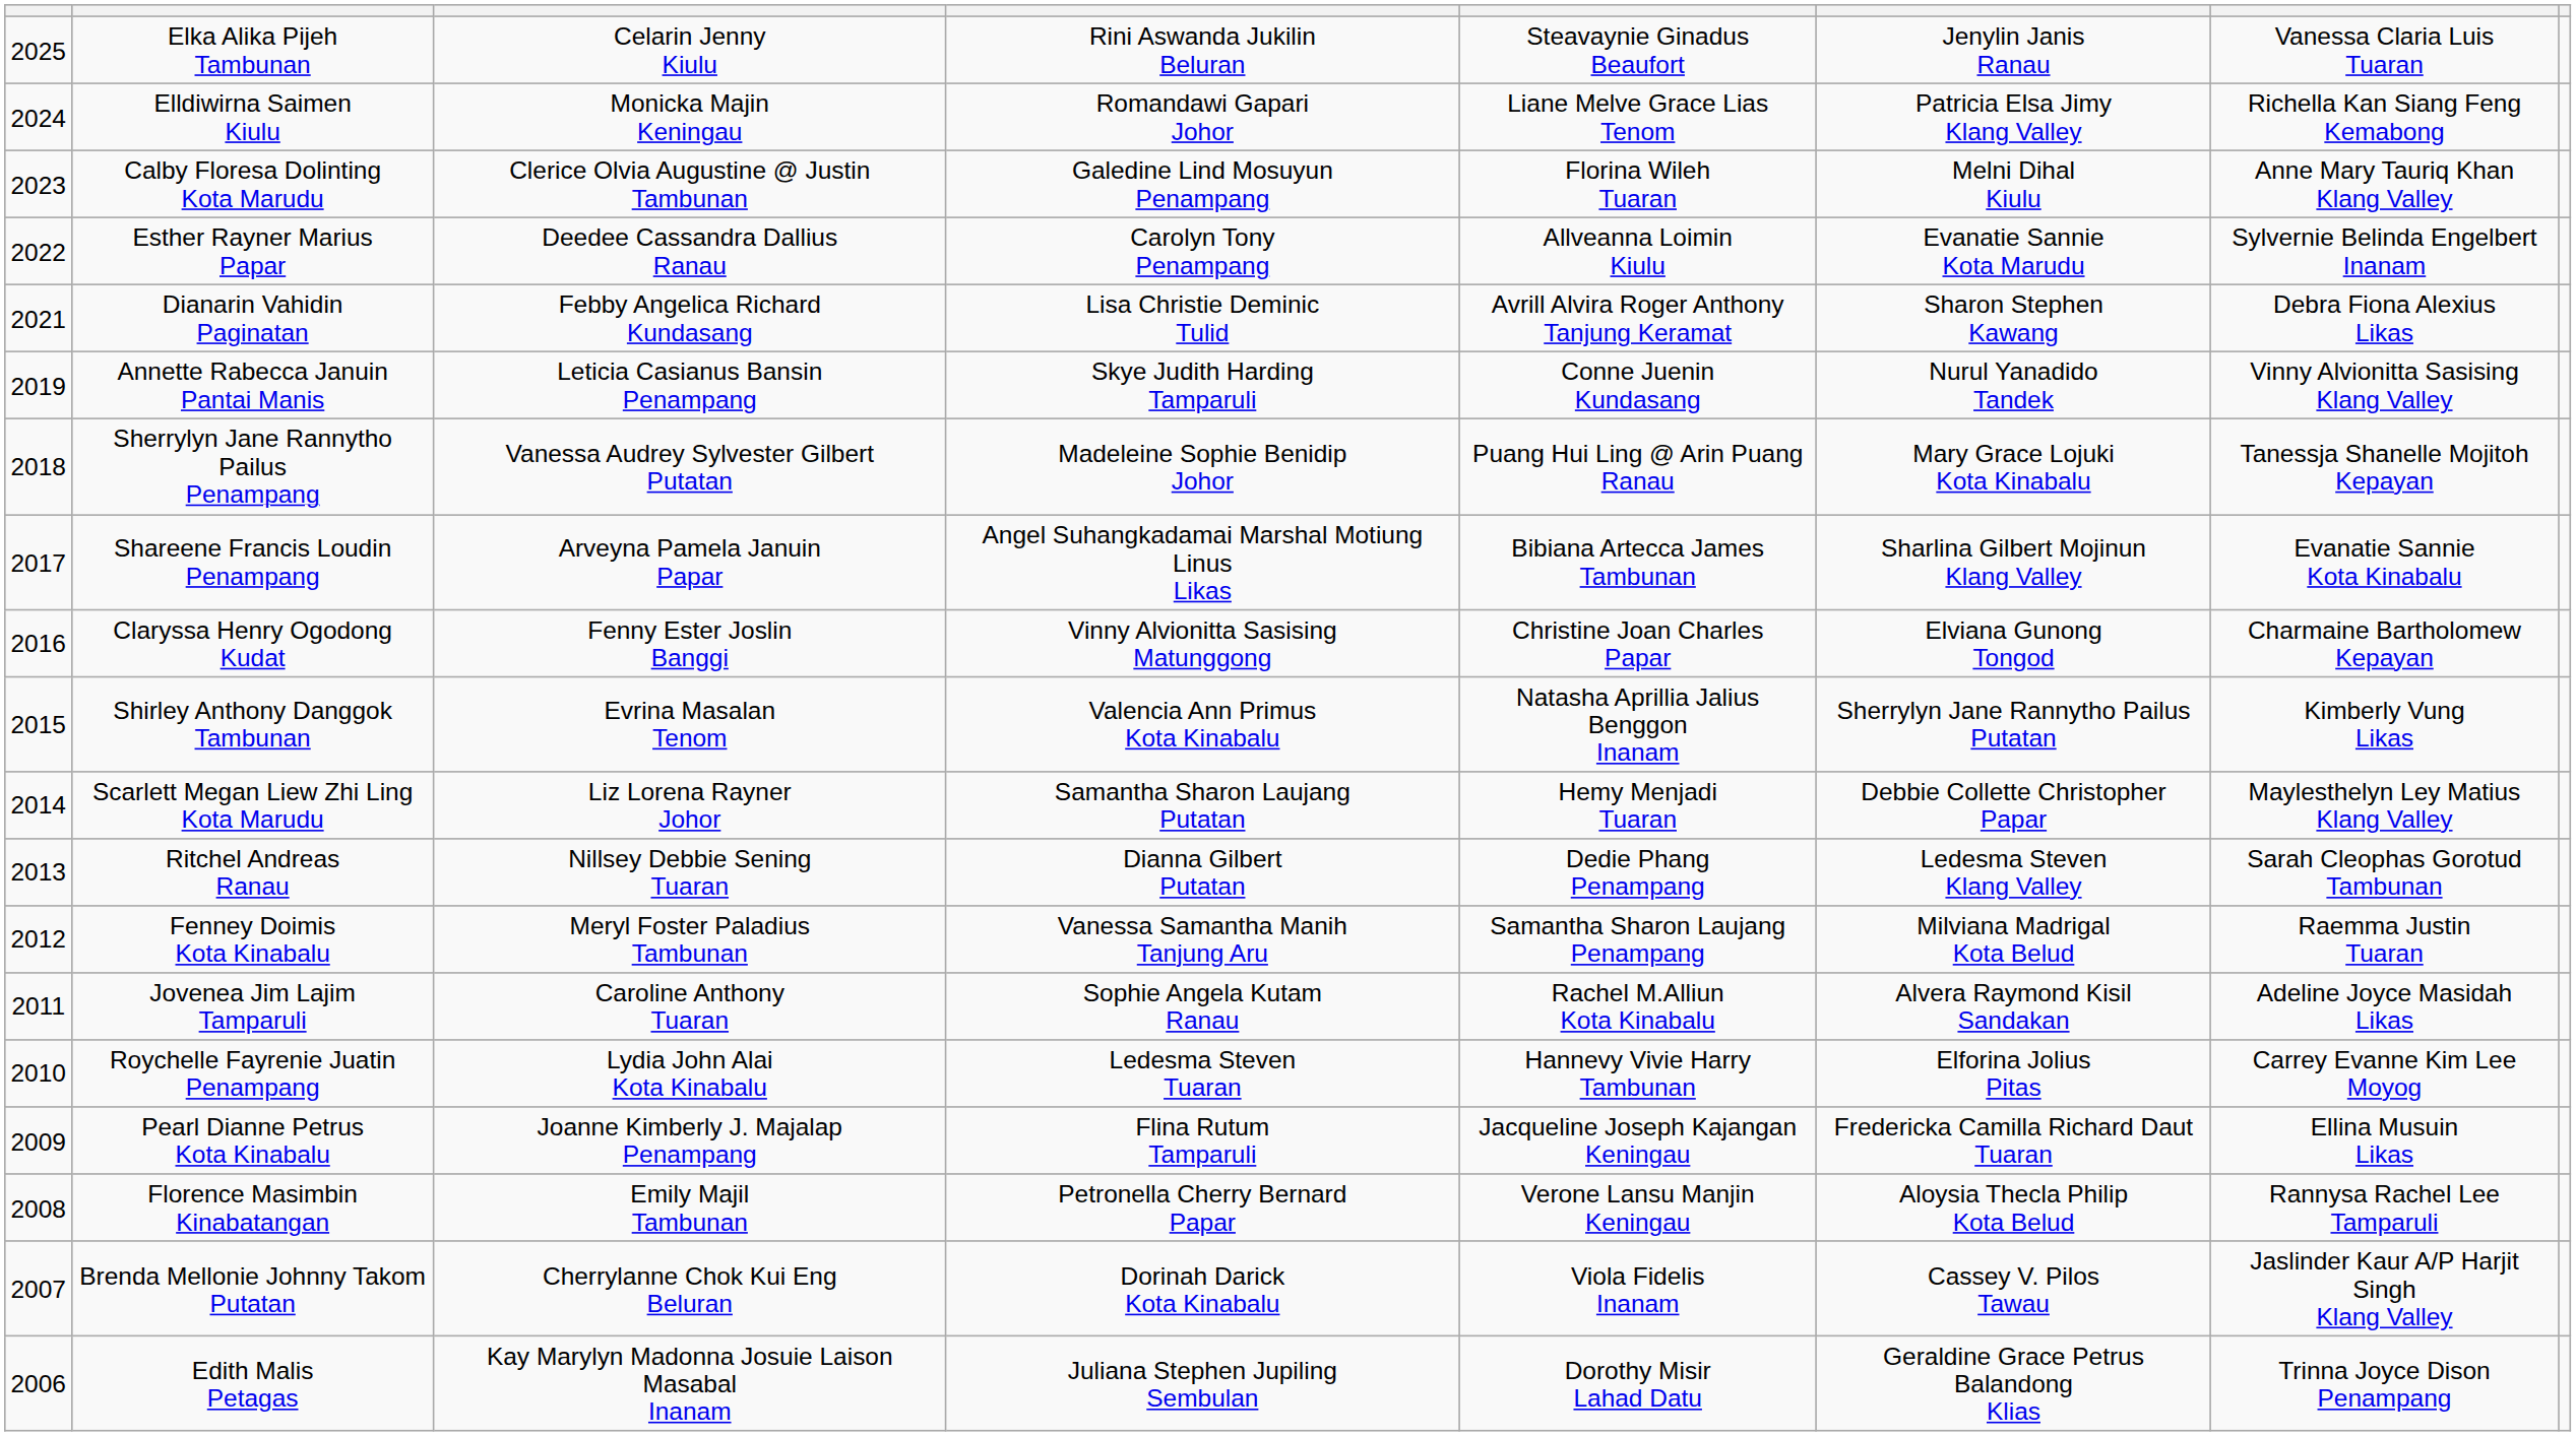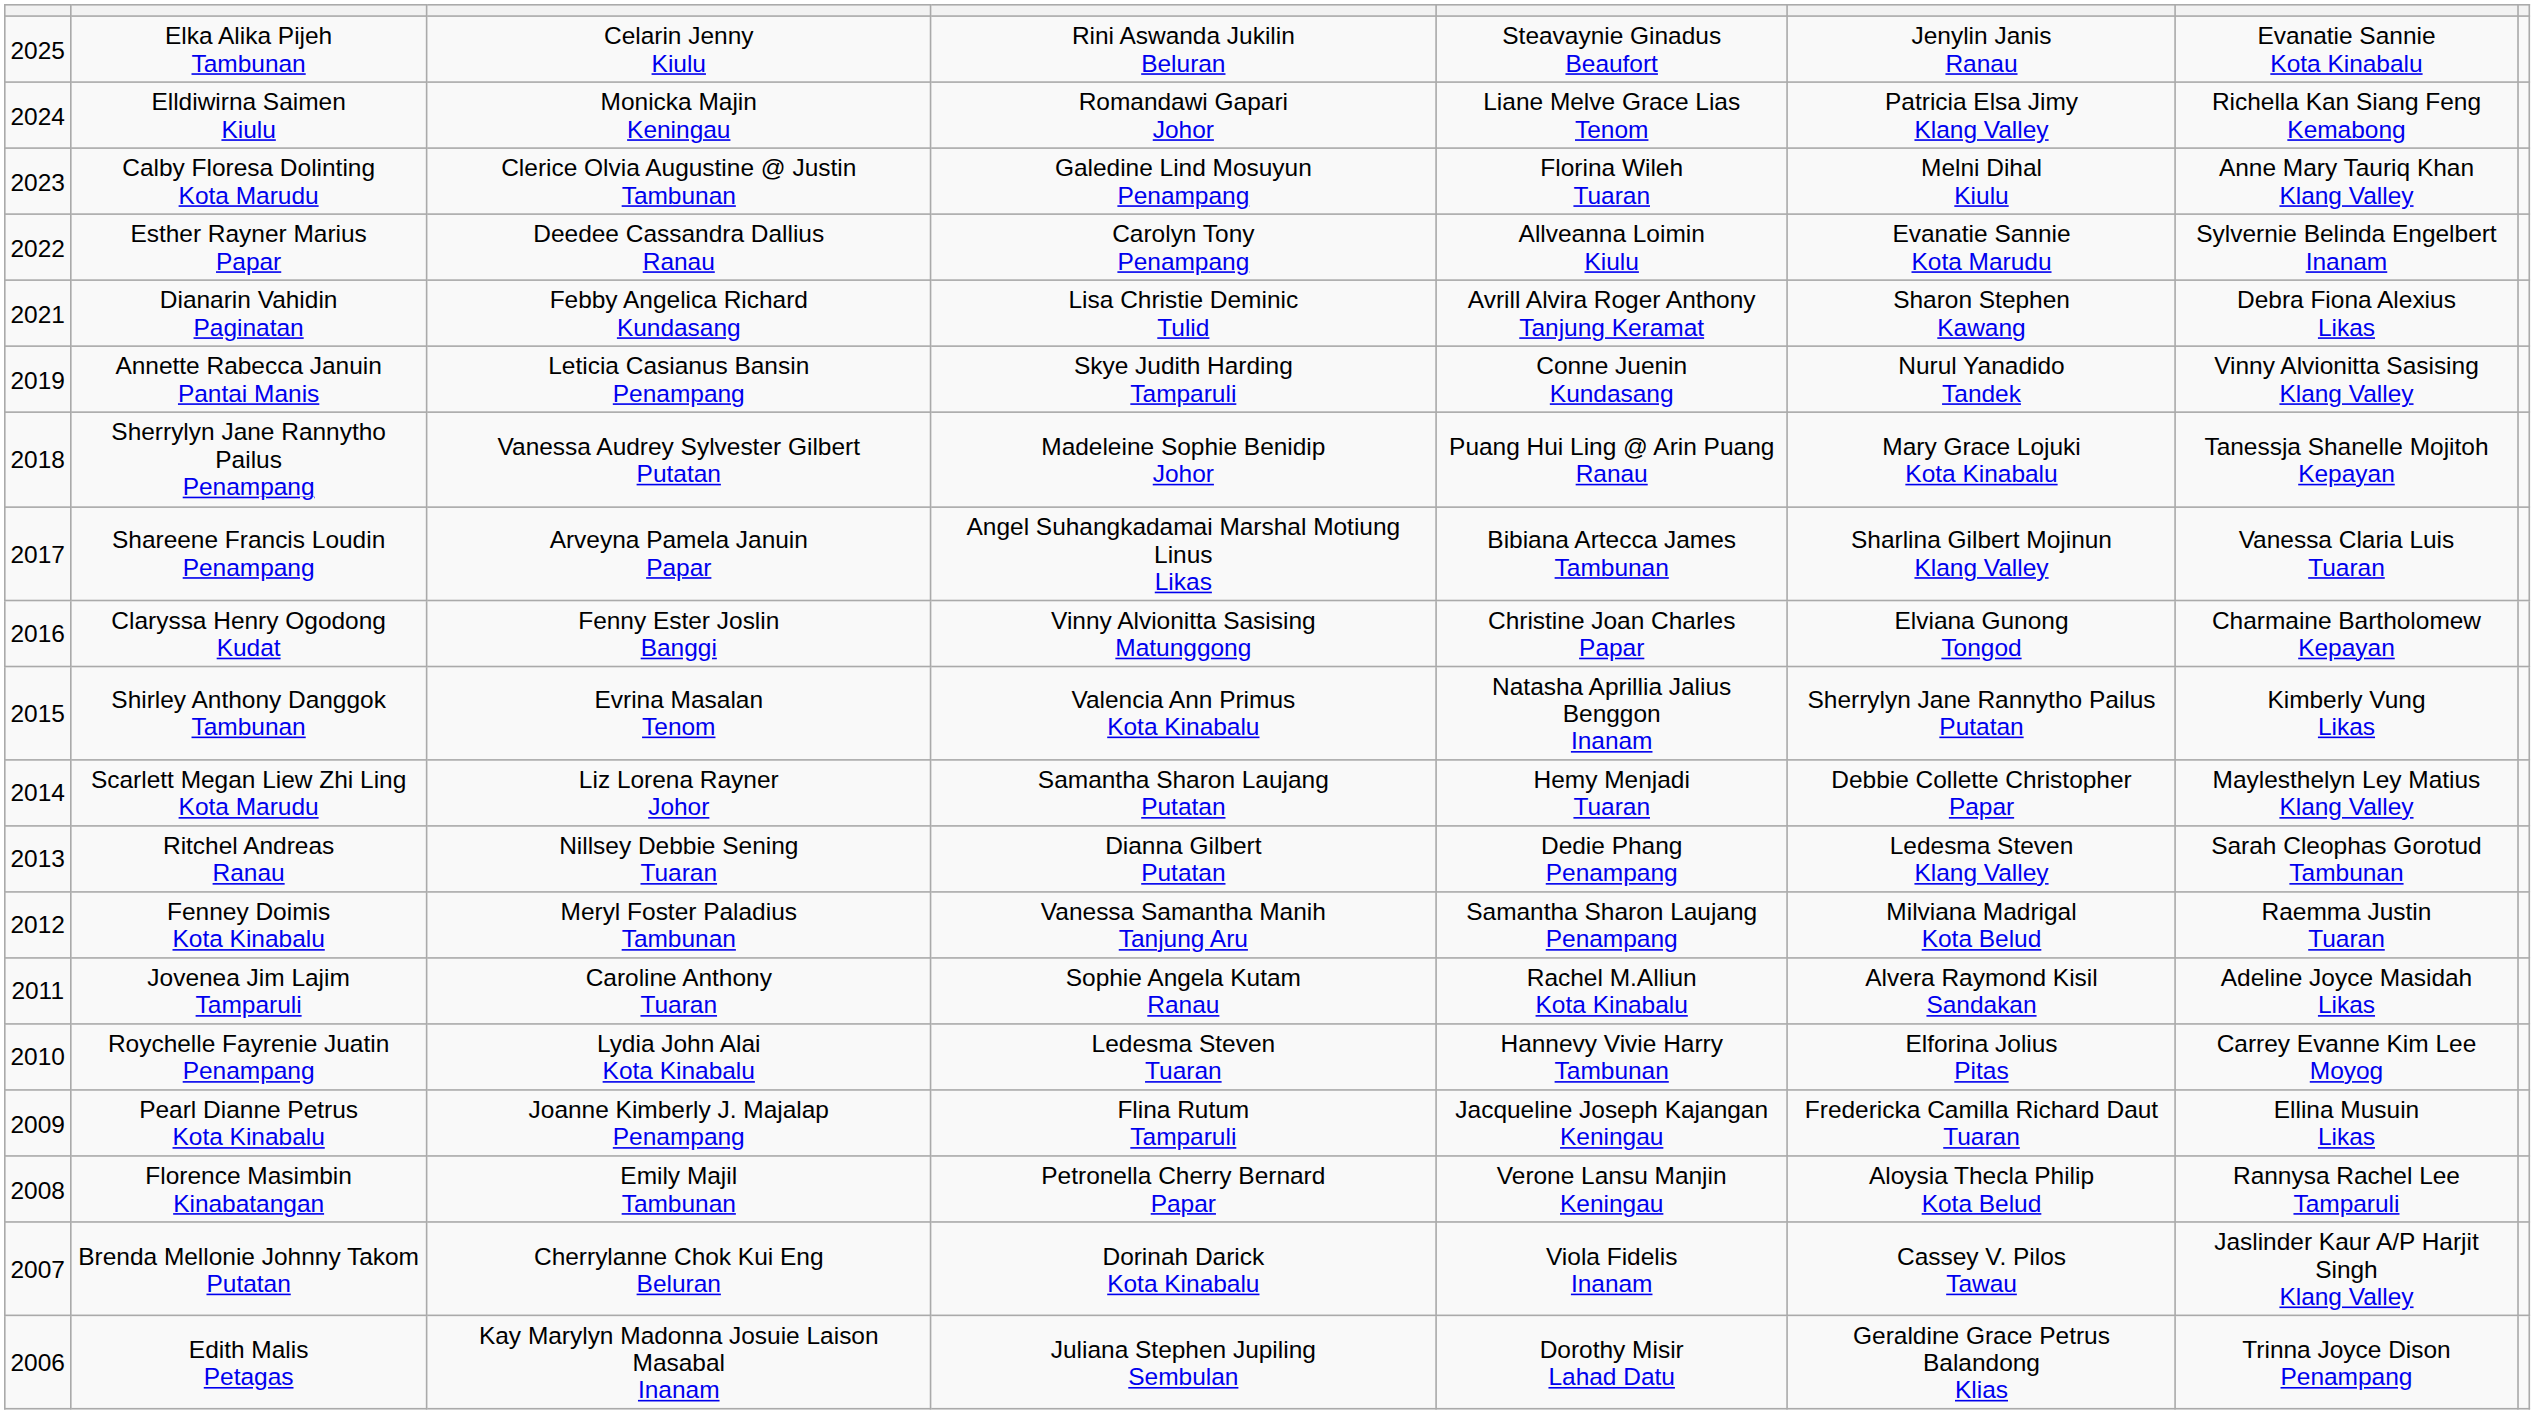 <table class="wikitable sortable" style="font-size: 95%; text-align:center">
 <tr>
 <th></th>
 <th></th>
 <th></th>
 <th></th>
 <th></th>
 <th></th>
 <th></th>
 <th></th>
 </tr>
 <tr>
 <td>2025</td>
 <td>Elka Alika Pijeh<br><a href='#'>Tambunan</a></td>
 <td>Celarin Jenny<br><a href='#'>Kiulu</a></td>
 <td>Rini Aswanda Jukilin<br><a href='#'>Beluran</a></td>
 <td>Steavaynie Ginadus<br><a href='#'>Beaufort</a></td>
 <td>Jenylin Janis<br><a href='#'>Ranau</a></td>
-<td>Vanessa Claria Luis<br><a href='#'>Tuaran</a></td>
+<td>Evanatie Sannie<br><a href='#'>Kota Kinabalu</a></td>
 <td></td>
 </tr>
 <tr>
 <td>2024</td>
 <td>Elldiwirna Saimen<br><a href='#'>Kiulu</a></td>
 <td>Monicka Majin<br><a href='#'>Keningau</a></td>
 <td>Romandawi Gapari<br><a href='#'>Johor</a></td>
 <td>Liane Melve Grace Lias<br><a href='#'>Tenom</a></td>
 <td>Patricia Elsa Jimy<br><a href='#'>Klang Valley</a></td>
 <td>Richella Kan Siang Feng<br><a href='#'>Kemabong</a></td>
 <td></td>
 </tr>
 <tr>
 <td>2023</td>
 <td>Calby Floresa Dolinting<br><a href='#'>Kota Marudu</a></td>
 <td>Clerice Olvia Augustine @ Justin<br><a href='#'>Tambunan</a></td>
 <td>Galedine Lind Mosuyun<br><a href='#'>Penampang</a></td>
 <td>Florina Wileh<br><a href='#'>Tuaran</a></td>
 <td>Melni Dihal<br><a href='#'>Kiulu</a></td>
 <td>Anne Mary Tauriq Khan<br><a href='#'>Klang Valley</a></td>
 <td></td>
 </tr>
 <tr>
 <td>2022</td>
 <td>Esther Rayner Marius<br><a href='#'>Papar</a></td>
 <td>Deedee Cassandra Dallius<br><a href='#'>Ranau</a></td>
 <td>Carolyn Tony<br><a href='#'>Penampang</a></td>
 <td>Allveanna Loimin<br><a href='#'>Kiulu</a></td>
 <td>Evanatie Sannie<br><a href='#'>Kota Marudu</a></td>
 <td>Sylvernie Belinda Engelbert<br><a href='#'>Inanam</a></td>
 <td></td>
 </tr>
 <tr>
 <td>2021</td>
 <td>Dianarin Vahidin<br><a href='#'>Paginatan</a></td>
 <td>Febby Angelica Richard<br><a href='#'>Kundasang</a></td>
 <td>Lisa Christie Deminic<br><a href='#'>Tulid</a></td>
 <td>Avrill Alvira Roger Anthony<br><a href='#'>Tanjung Keramat</a></td>
 <td>Sharon Stephen<br><a href='#'>Kawang</a></td>
 <td>Debra Fiona Alexius<br><a href='#'>Likas</a></td>
 <td></td>
 </tr>
 <tr>
 <td>2019</td>
 <td>Annette Rabecca Januin<br><a href='#'>Pantai Manis</a></td>
 <td>Leticia Casianus Bansin<br><a href='#'>Penampang</a></td>
 <td>Skye Judith Harding<br><a href='#'>Tamparuli</a></td>
 <td>Conne Juenin<br><a href='#'>Kundasang</a></td>
 <td>Nurul Yanadido<br><a href='#'>Tandek</a></td>
 <td>Vinny Alvionitta Sasising<br><a href='#'>Klang Valley</a></td>
 <td></td>
 </tr>
 <tr>
 <td>2018</td>
 <td>Sherrylyn Jane Rannytho Pailus<br><a href='#'>Penampang</a></td>
 <td>Vanessa Audrey Sylvester Gilbert<br><a href='#'>Putatan</a></td>
 <td>Madeleine Sophie Benidip<br><a href='#'>Johor</a></td>
 <td>Puang Hui Ling @ Arin Puang<br><a href='#'>Ranau</a></td>
 <td>Mary Grace Lojuki<br><a href='#'>Kota Kinabalu</a></td>
 <td>Tanessja Shanelle Mojitoh<br><a href='#'>Kepayan</a></td>
 <td></td>
 </tr>
 <tr>
 <td>2017</td>
 <td>Shareene Francis Loudin<br><a href='#'>Penampang</a></td>
 <td>Arveyna Pamela Januin<br><a href='#'>Papar</a></td>
 <td>Angel Suhangkadamai Marshal Motiung Linus<br><a href='#'>Likas</a></td>
 <td>Bibiana Artecca James<br><a href='#'>Tambunan</a></td>
 <td>Sharlina Gilbert Mojinun<br><a href='#'>Klang Valley</a></td>
-<td>Evanatie Sannie<br><a href='#'>Kota Kinabalu</a></td>
+<td>Vanessa Claria Luis<br><a href='#'>Tuaran</a></td>
 <td></td>
 </tr>
 <tr>
 <td>2016</td>
 <td>Claryssa Henry Ogodong<br><a href='#'>Kudat</a></td>
 <td>Fenny Ester Joslin<br><a href='#'>Banggi</a></td>
 <td>Vinny Alvionitta Sasising<br><a href='#'>Matunggong</a></td>
 <td>Christine Joan Charles<br><a href='#'>Papar</a></td>
 <td>Elviana Gunong<br><a href='#'>Tongod</a></td>
 <td>Charmaine Bartholomew<br><a href='#'>Kepayan</a></td>
 <td></td>
 </tr>
 <tr>
 <td>2015</td>
 <td>Shirley Anthony Danggok<br><a href='#'>Tambunan</a></td>
 <td>Evrina Masalan<br><a href='#'>Tenom</a></td>
 <td>Valencia Ann Primus<br><a href='#'>Kota Kinabalu</a></td>
 <td>Natasha Aprillia Jalius Benggon<br><a href='#'>Inanam</a></td>
 <td>Sherrylyn Jane Rannytho Pailus<br><a href='#'>Putatan</a></td>
 <td>Kimberly Vung<br><a href='#'>Likas</a></td>
 <td></td>
 </tr>
 <tr>
 <td>2014</td>
 <td>Scarlett Megan Liew Zhi Ling<br><a href='#'>Kota Marudu</a></td>
 <td>Liz Lorena Rayner<br><a href='#'>Johor</a></td>
 <td>Samantha Sharon Laujang<br><a href='#'>Putatan</a></td>
 <td>Hemy Menjadi<br><a href='#'>Tuaran</a></td>
 <td>Debbie Collette Christopher<br><a href='#'>Papar</a></td>
 <td>Maylesthelyn Ley Matius<br><a href='#'>Klang Valley</a></td>
 <td></td>
 </tr>
 <tr>
 <td>2013</td>
 <td>Ritchel Andreas<br><a href='#'>Ranau</a></td>
 <td>Nillsey Debbie Sening<br><a href='#'>Tuaran</a></td>
 <td>Dianna Gilbert<br><a href='#'>Putatan</a></td>
 <td>Dedie Phang<br><a href='#'>Penampang</a></td>
 <td>Ledesma Steven<br><a href='#'>Klang Valley</a></td>
 <td>Sarah Cleophas Gorotud<br><a href='#'>Tambunan</a></td>
 <td></td>
 </tr>
 <tr>
 <td>2012</td>
 <td>Fenney Doimis<br><a href='#'>Kota Kinabalu</a></td>
 <td>Meryl Foster Paladius<br><a href='#'>Tambunan</a></td>
 <td>Vanessa Samantha Manih<br><a href='#'>Tanjung Aru</a></td>
 <td>Samantha Sharon Laujang<br><a href='#'>Penampang</a></td>
 <td>Milviana Madrigal<br><a href='#'>Kota Belud</a></td>
 <td>Raemma Justin<br><a href='#'>Tuaran</a></td>
 <td></td>
 </tr>
 <tr>
 <td>2011</td>
 <td>Jovenea Jim Lajim<br><a href='#'>Tamparuli</a></td>
 <td>Caroline Anthony<br><a href='#'>Tuaran</a></td>
 <td>Sophie Angela Kutam<br><a href='#'>Ranau</a></td>
 <td>Rachel M.Alliun<br><a href='#'>Kota Kinabalu</a></td>
 <td>Alvera Raymond Kisil<br><a href='#'>Sandakan</a></td>
 <td>Adeline Joyce Masidah<br><a href='#'>Likas</a></td>
 <td></td>
 </tr>
 <tr>
 <td>2010</td>
 <td>Roychelle Fayrenie Juatin<br><a href='#'>Penampang</a></td>
 <td>Lydia John Alai<br><a href='#'>Kota Kinabalu</a></td>
 <td>Ledesma Steven<br><a href='#'>Tuaran</a></td>
 <td>Hannevy Vivie Harry<br><a href='#'>Tambunan</a></td>
 <td>Elforina Jolius<br><a href='#'>Pitas</a></td>
 <td>Carrey Evanne Kim Lee<br><a href='#'>Moyog</a></td>
 <td></td>
 </tr>
 <tr>
 <td>2009</td>
 <td>Pearl Dianne Petrus<br><a href='#'>Kota Kinabalu</a></td>
 <td>Joanne Kimberly J. Majalap<br><a href='#'>Penampang</a></td>
 <td>Flina Rutum<br><a href='#'>Tamparuli</a></td>
 <td>Jacqueline Joseph Kajangan<br><a href='#'>Keningau</a></td>
 <td>Fredericka Camilla Richard Daut<br><a href='#'>Tuaran</a></td>
 <td>Ellina Musuin<br><a href='#'>Likas</a></td>
 <td></td>
 </tr>
 <tr>
 <td>2008</td>
 <td>Florence Masimbin<br><a href='#'>Kinabatangan</a></td>
 <td>Emily Majil<br><a href='#'>Tambunan</a></td>
 <td>Petronella Cherry Bernard<br><a href='#'>Papar</a></td>
 <td>Verone Lansu Manjin<br><a href='#'>Keningau</a></td>
 <td>Aloysia Thecla Philip<br><a href='#'>Kota Belud</a></td>
 <td>Rannysa Rachel Lee<br><a href='#'>Tamparuli</a></td>
 <td></td>
 </tr>
 <tr>
 <td>2007</td>
 <td>Brenda Mellonie Johnny Takom<br><a href='#'>Putatan</a></td>
 <td>Cherrylanne Chok Kui Eng<br><a href='#'>Beluran</a></td>
 <td>Dorinah Darick<br><a href='#'>Kota Kinabalu</a></td>
 <td>Viola Fidelis<br><a href='#'>Inanam</a></td>
 <td>Cassey V. Pilos<br><a href='#'>Tawau</a></td>
 <td>Jaslinder Kaur A/P Harjit Singh<br><a href='#'>Klang Valley</a></td>
 <td></td>
 </tr>
 <tr>
 <td>2006</td>
 <td>Edith Malis<br><a href='#'>Petagas</a></td>
 <td>Kay Marylyn Madonna Josuie Laison Masabal<br><a href='#'>Inanam</a></td>
 <td>Juliana Stephen Jupiling<br><a href='#'>Sembulan</a></td>
 <td>Dorothy Misir<br><a href='#'>Lahad Datu</a></td>
 <td>Geraldine Grace Petrus Balandong<br><a href='#'>Klias</a></td>
 <td>Trinna Joyce Dison<br><a href='#'>Penampang</a></td>
 <td></td>
 </tr>
 </table>
